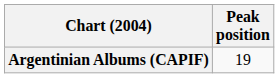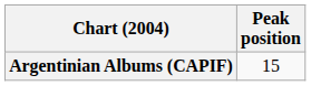 <table class="wikitable plainrowheaders">
 <tr>
 <th>Chart (2004)</th>
 <th>Peak<br>position</th>
 </tr>
 <tr>
 <th scope="row">Argentinian Albums (CAPIF)</th>
-<td align="center">19</td>
+<td align="center">15</td>
 </tr>
 </table>
